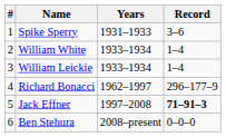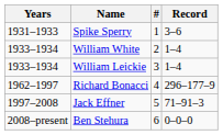 <table class="wikitable">
 <tr>
+<th>Years</th>
+<th>Name</th>
 <th>#</th>
-<th>Name</th>
-<th>Years</th>
 <th>Record</th>
 </tr>
 <tr>
+<td>1931–1933</td>
+<td><a href='#'>Spike Sperry</a></td>
 <td>1</td>
-<td><a href='#'>Spike Sperry</a></td>
-<td>1931–1933</td>
 <td>3–6</td>
 </tr>
 <tr>
+<td>1933–1934</td>
+<td><a href='#'>William White</a></td>
 <td>2</td>
-<td><a href='#'>William White</a></td>
-<td>1933–1934</td>
 <td>1–4</td>
 </tr>
 <tr>
+<td>1933–1934</td>
+<td><a href='#'>William Leickie</a></td>
 <td>3</td>
-<td><a href='#'>William Leickie</a></td>
-<td>1933–1934</td>
 <td>1–4</td>
 </tr>
 <tr>
+<td>1962–1997</td>
+<td><a href='#'>Richard Bonacci</a></td>
 <td>4</td>
-<td><a href='#'>Richard Bonacci</a></td>
-<td>1962–1997</td>
 <td>296–177–9</td>
 </tr>
 <tr>
+<td>1997–2008</td>
+<td><a href='#'>Jack Effner</a></td>
 <td>5</td>
-<td><a href='#'>Jack Effner</a></td>
-<td>1997–2008</td>
-<td><strong>71–91–3</strong></td>
+<td>71–91–3</td>
 </tr>
 <tr>
+<td>2008–present</td>
+<td><a href='#'>Ben Stehura</a></td>
 <td>6</td>
-<td><a href='#'>Ben Stehura</a></td>
-<td>2008–present</td>
 <td>0–0–0</td>
 </tr>
 </table>
